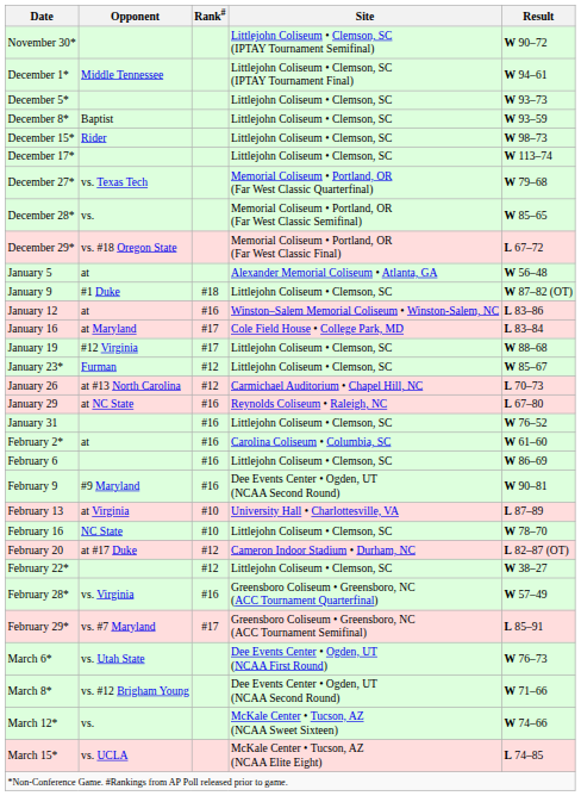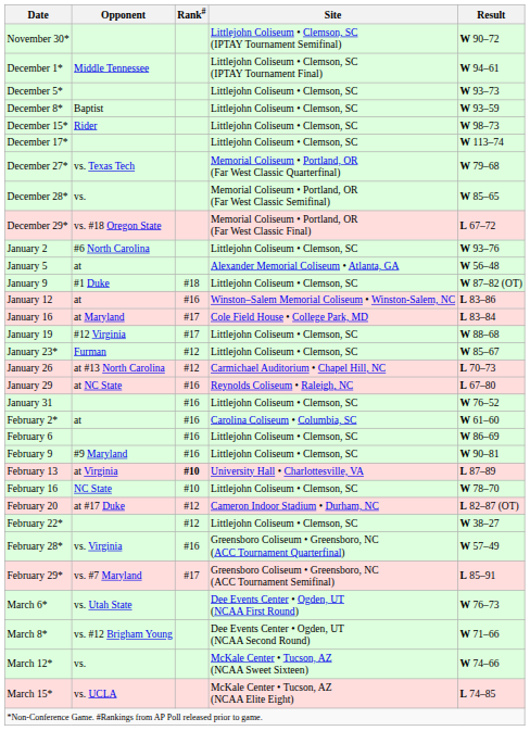 <table class="wikitable" style="font-size:95%;">
 <tr>
 <th>Date</th>
 <th>Opponent</th>
 <th>Rank<sup>#</sup></th>
 <th>Site</th>
 <th>Result</th>
 </tr>
 <tr style="background: #ddffdd;">
 <td>November 30*</td>
 <td></td>
 <td></td>
 <td><a href='#'>Littlejohn Coliseum</a> • <a href='#'>Clemson, SC</a><br>(IPTAY Tournament Semifinal)</td>
 <td><strong>W</strong> 90–72</td>
 </tr>
 <tr style="background: #ddffdd;">
 <td>December 1*</td>
 <td><a href='#'>Middle Tennessee</a></td>
 <td></td>
 <td>Littlejohn Coliseum • Clemson, SC<br>(IPTAY Tournament Final)</td>
 <td><strong>W</strong> 94–61</td>
 </tr>
 <tr style="background: #ddffdd;">
 <td>December 5*</td>
 <td></td>
 <td></td>
 <td>Littlejohn Coliseum • Clemson, SC</td>
 <td><strong>W</strong> 93–73</td>
 </tr>
 <tr style="background: #ddffdd;">
 <td>December 8*</td>
 <td>Baptist</td>
 <td></td>
 <td>Littlejohn Coliseum • Clemson, SC</td>
 <td><strong>W</strong> 93–59</td>
 </tr>
 <tr style="background: #ddffdd;">
 <td>December 15*</td>
 <td><a href='#'>Rider</a></td>
 <td></td>
 <td>Littlejohn Coliseum • Clemson, SC</td>
 <td><strong>W</strong> 98–73</td>
 </tr>
 <tr style="background: #ddffdd;">
 <td>December 17*</td>
 <td></td>
 <td></td>
 <td>Littlejohn Coliseum • Clemson, SC</td>
 <td><strong>W</strong> 113–74</td>
 </tr>
 <tr style="background: #ddffdd;">
 <td>December 27*</td>
 <td>vs. <a href='#'>Texas Tech</a></td>
 <td></td>
 <td><a href='#'>Memorial Coliseum</a> • <a href='#'>Portland, OR</a><br>(Far West Classic Quarterfinal)</td>
 <td><strong>W</strong> 79–68</td>
 </tr>
 <tr style="background: #ddffdd;">
 <td>December 28*</td>
 <td>vs. </td>
 <td></td>
 <td>Memorial Coliseum • Portland, OR<br>(Far West Classic Semifinal)</td>
 <td><strong>W</strong> 85–65</td>
 </tr>
 <tr style="background: #ffdddd;">
 <td>December 29*</td>
 <td>vs. #18 <a href='#'>Oregon State</a></td>
 <td></td>
 <td>Memorial Coliseum • Portland, OR<br>(Far West Classic Final)</td>
 <td><strong>L</strong> 67–72</td>
+</tr>
+<tr style="background: #ddffdd;">
+<td>January 2</td>
+<td>#6 <a href='#'>North Carolina</a></td>
+<td></td>
+<td>Littlejohn Coliseum • Clemson, SC</td>
+<td><strong>W</strong> 93–76</td>
 </tr>
 <tr style="background: #ddffdd;">
 <td>January 5</td>
 <td>at </td>
 <td></td>
 <td><a href='#'>Alexander Memorial Coliseum</a> • <a href='#'>Atlanta, GA</a></td>
 <td><strong>W</strong> 56–48</td>
 </tr>
 <tr style="background: #ddffdd;">
 <td>January 9</td>
 <td>#1 <a href='#'>Duke</a></td>
 <td align=center>#18</td>
 <td>Littlejohn Coliseum • Clemson, SC</td>
 <td><strong>W</strong> 87–82 (OT)</td>
 </tr>
 <tr style="background: #ffdddd;">
 <td>January 12</td>
 <td>at </td>
 <td align=center>#16</td>
 <td><a href='#'>Winston–Salem Memorial Coliseum</a> • <a href='#'>Winston-Salem, NC</a></td>
 <td><strong>L</strong> 83–86</td>
 </tr>
 <tr style="background: #ffdddd;">
 <td>January 16</td>
 <td>at <a href='#'>Maryland</a></td>
 <td align=center>#17</td>
 <td><a href='#'>Cole Field House</a> • <a href='#'>College Park, MD</a></td>
 <td><strong>L</strong> 83–84</td>
 </tr>
 <tr style="background: #ddffdd;">
 <td>January 19</td>
 <td>#12 <a href='#'>Virginia</a></td>
 <td align=center>#17</td>
 <td>Littlejohn Coliseum • Clemson, SC</td>
 <td><strong>W</strong> 88–68</td>
 </tr>
 <tr style="background: #ddffdd;">
 <td>January 23*</td>
 <td><a href='#'>Furman</a></td>
 <td align=center>#12</td>
 <td>Littlejohn Coliseum • Clemson, SC</td>
 <td><strong>W</strong> 85–67</td>
 </tr>
 <tr style="background: #ffdddd;">
 <td>January 26</td>
 <td>at #13 <a href='#'>North Carolina</a></td>
 <td align=center>#12</td>
 <td><a href='#'>Carmichael Auditorium</a> • <a href='#'>Chapel Hill, NC</a></td>
 <td><strong>L</strong> 70–73</td>
 </tr>
 <tr style="background: #ffdddd;">
 <td>January 29</td>
 <td>at <a href='#'>NC State</a></td>
 <td align=center>#16</td>
 <td><a href='#'>Reynolds Coliseum</a> • <a href='#'>Raleigh, NC</a></td>
 <td><strong>L</strong> 67–80</td>
 </tr>
 <tr style="background: #ddffdd;">
 <td>January 31</td>
 <td></td>
 <td align=center>#16</td>
 <td>Littlejohn Coliseum • Clemson, SC</td>
 <td><strong>W</strong> 76–52</td>
 </tr>
 <tr style="background: #ddffdd;">
 <td>February 2*</td>
 <td>at </td>
 <td align=center>#16</td>
 <td><a href='#'>Carolina Coliseum</a> • <a href='#'>Columbia, SC</a></td>
 <td><strong>W</strong> 61–60</td>
 </tr>
 <tr style="background: #ddffdd;">
 <td>February 6</td>
 <td></td>
 <td align=center>#16</td>
 <td>Littlejohn Coliseum • Clemson, SC</td>
 <td><strong>W</strong> 86–69</td>
 </tr>
 <tr style="background: #ddffdd;">
 <td>February 9</td>
 <td>#9 <a href='#'>Maryland</a></td>
 <td align=center>#16</td>
-<td>Dee Events Center • Ogden, UT<br>(NCAA Second Round)</td>
+<td>Littlejohn Coliseum • Clemson, SC</td>
 <td><strong>W</strong> 90–81</td>
 </tr>
 <tr style="background: #ffdddd;">
 <td>February 13</td>
 <td>at <a href='#'>Virginia</a></td>
-<td align=center>#10</td>
+<td align=center><strong>#10</strong></td>
 <td><a href='#'>University Hall</a> • <a href='#'>Charlottesville, VA</a></td>
 <td><strong>L</strong> 87–89</td>
 </tr>
 <tr style="background: #ddffdd;">
 <td>February 16</td>
 <td><a href='#'>NC State</a></td>
 <td align=center>#10</td>
 <td>Littlejohn Coliseum • Clemson, SC</td>
 <td><strong>W</strong> 78–70</td>
 </tr>
 <tr style="background: #ffdddd;">
 <td>February 20</td>
 <td>at #17 <a href='#'>Duke</a></td>
 <td align=center>#12</td>
 <td><a href='#'>Cameron Indoor Stadium</a> • <a href='#'>Durham, NC</a></td>
 <td><strong>L</strong> 82–87 (OT)</td>
 </tr>
 <tr style="background: #ddffdd;">
 <td>February 22*</td>
 <td></td>
 <td align=center>#12</td>
 <td>Littlejohn Coliseum • Clemson, SC</td>
 <td><strong>W</strong> 38–27</td>
 </tr>
 <tr style="background: #ddffdd;">
 <td>February 28*</td>
 <td>vs. <a href='#'>Virginia</a></td>
 <td align=center>#16</td>
 <td>Greensboro Coliseum • Greensboro, NC<br>(<a href='#'>ACC Tournament Quarterfinal</a>)</td>
 <td><strong>W</strong> 57–49</td>
 </tr>
 <tr style="background: #ffdddd;">
 <td>February 29*</td>
 <td>vs. #7 <a href='#'>Maryland</a></td>
 <td align=center>#17</td>
 <td>Greensboro Coliseum • Greensboro, NC<br>(ACC Tournament Semifinal)</td>
 <td><strong>L</strong> 85–91</td>
 </tr>
 <tr style="background: #ddffdd;">
 <td>March 6*</td>
 <td>vs. <a href='#'>Utah State</a></td>
 <td></td>
 <td><a href='#'>Dee Events Center</a> • <a href='#'>Ogden, UT</a><br>(<a href='#'>NCAA First Round</a>)</td>
 <td><strong>W</strong> 76–73</td>
 </tr>
 <tr style="background: #ddffdd;">
 <td>March 8*</td>
 <td>vs. #12 <a href='#'>Brigham Young</a></td>
 <td></td>
 <td>Dee Events Center • Ogden, UT<br>(NCAA Second Round)</td>
 <td><strong>W</strong> 71–66</td>
 </tr>
 <tr style="background: #ddffdd;">
 <td>March 12*</td>
 <td>vs. </td>
 <td></td>
 <td><a href='#'>McKale Center</a> • <a href='#'>Tucson, AZ</a><br>(NCAA Sweet Sixteen)</td>
 <td><strong>W</strong> 74–66</td>
 </tr>
 <tr style="background: #ffdddd;">
 <td>March 15*</td>
 <td>vs. <a href='#'>UCLA</a></td>
 <td></td>
 <td>McKale Center • Tucson, AZ<br>(NCAA Elite Eight)</td>
 <td><strong>L</strong> 74–85</td>
 </tr>
 <tr style="background:#f9f9f9;">
 <td colspan=5><small>*Non-Conference Game. #Rankings from AP Poll released prior to game.</small></td>
 </tr>
 </table>
